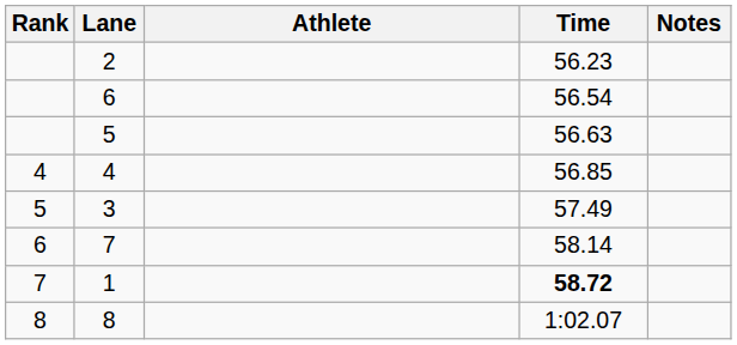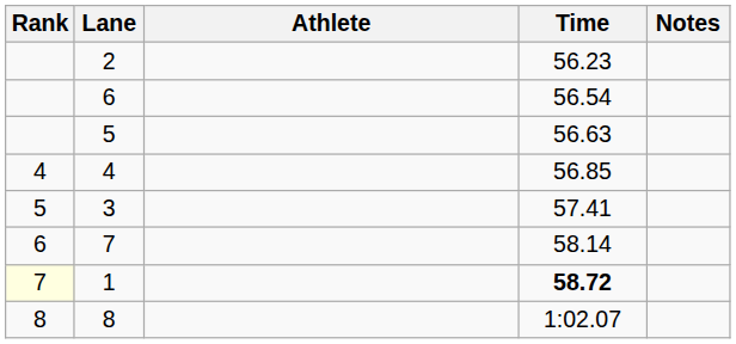 <table class="wikitable" style="text-align:center">
 <tr>
 <th width=40>Rank</th>
 <th width=40>Lane</th>
 <th width=250>Athlete</th>
 <th width=80>Time</th>
 <th width=50>Notes</th>
 </tr>
 <tr>
 <td></td>
 <td>2</td>
 <td align=left></td>
 <td>56.23</td>
 <td></td>
 </tr>
 <tr>
 <td></td>
 <td>6</td>
 <td align=left></td>
 <td>56.54</td>
 <td></td>
 </tr>
 <tr>
 <td></td>
 <td>5</td>
 <td align=left></td>
 <td>56.63</td>
 <td></td>
 </tr>
 <tr>
 <td>4</td>
 <td>4</td>
 <td align=left></td>
 <td>56.85</td>
 <td></td>
 </tr>
 <tr>
 <td>5</td>
 <td>3</td>
 <td align=left></td>
-<td>57.49</td>
+<td>57.41</td>
 <td></td>
 </tr>
 <tr>
 <td>6</td>
 <td>7</td>
 <td align=left></td>
 <td>58.14</td>
 <td></td>
 </tr>
 <tr>
-<td>7</td>
+<td style="background: lightyellow;">7</td>
 <td>1</td>
 <td align=left></td>
 <td><strong>58.72</strong></td>
 <td></td>
 </tr>
 <tr>
 <td>8</td>
 <td>8</td>
 <td align=left></td>
 <td>1:02.07</td>
 <td></td>
 </tr>
 </table>
